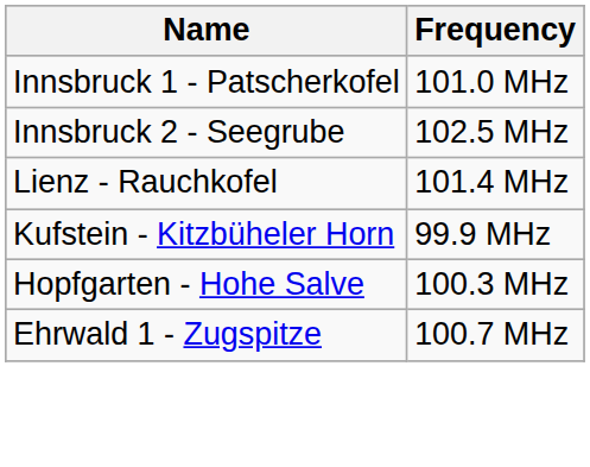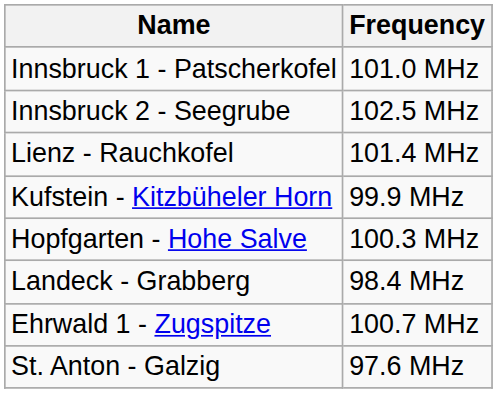 <table class="wikitable">
 <tr>
 <th class="hintergrundfarbe5">Name</th>
 <th class="hintergrundfarbe5">Frequency</th>
 </tr>
 <tr>
 <td>Innsbruck 1 - Patscherkofel</td>
 <td>101.0 MHz</td>
 </tr>
 <tr>
 <td>Innsbruck 2 - Seegrube</td>
 <td>102.5 MHz</td>
 </tr>
 <tr>
 <td>Lienz - Rauchkofel</td>
 <td>101.4 MHz</td>
 </tr>
 <tr>
 <td>Kufstein - <a href='#'>Kitzbüheler Horn</a></td>
 <td>99.9 MHz</td>
 </tr>
 <tr>
 <td>Hopfgarten - <a href='#'>Hohe Salve</a></td>
 <td>100.3 MHz</td>
 </tr>
 <tr>
+<td>Landeck - Grabberg</td>
+<td>98.4 MHz</td>
+</tr>
+<tr>
 <td>Ehrwald 1 - <a href='#'>Zugspitze</a></td>
 <td>100.7 MHz</td>
 </tr>
+<tr>
+<td>St. Anton - Galzig</td>
+<td>97.6 MHz</td>
+</tr>
 </table>
